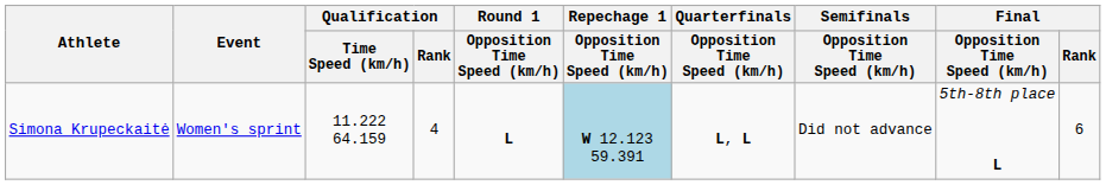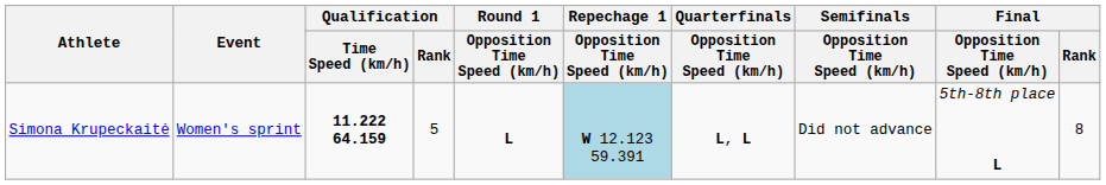 <table class="wikitable" style="font-size:90%">
 <tr>
 <th rowspan="2">Athlete</th>
 <th rowspan="2">Event</th>
 <th colspan=2>Qualification</th>
 <th>Round 1</th>
 <th>Repechage 1</th>
 <th>Quarterfinals</th>
 <th>Semifinals</th>
 <th colspan=2>Final</th>
 </tr>
 <tr style="font-size:95%">
 <th>Time<br>Speed (km/h)</th>
 <th>Rank</th>
 <th>Opposition<br>Time<br>Speed (km/h)</th>
 <th>Opposition<br>Time<br>Speed (km/h)</th>
 <th>Opposition<br>Time<br>Speed (km/h)</th>
 <th>Opposition<br>Time<br>Speed (km/h)</th>
 <th>Opposition<br>Time<br>Speed (km/h)</th>
 <th>Rank</th>
 </tr>
 <tr align=center>
 <td align=left><a href='#'>Simona Krupeckaitė</a></td>
 <td align=left><a href='#'>Women's sprint</a></td>
-<td>11.222<br>64.159</td>
-<td>4</td>
+<td><strong>11.222<br>64.159</strong></td>
+<td>5</td>
 <td><br><strong>L</strong></td>
 <td style="background: lightblue;"><br><br><strong>W</strong> 12.123<br>59.391</td>
 <td><br><strong>L</strong>, <strong>L</strong></td>
 <td>Did not advance</td>
 <td><em>5th-8th place</em><br><br><br><br><strong>L</strong></td>
-<td>6</td>
+<td>8</td>
 </tr>
 </table>
